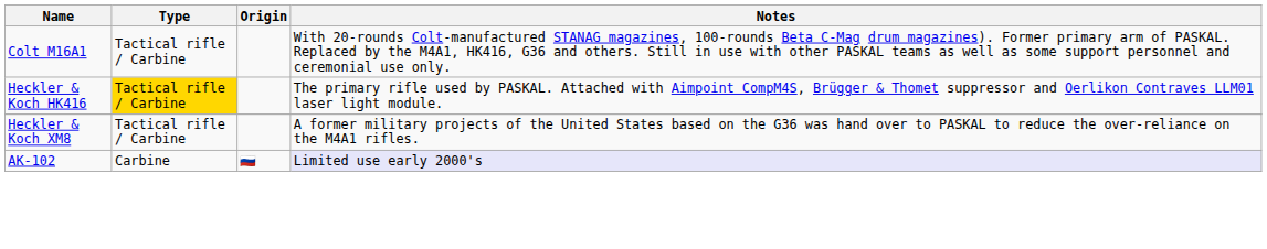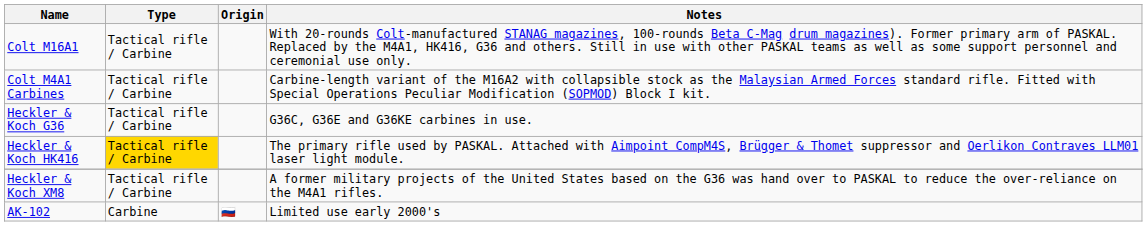 <table class="wikitable" ; text-align:"center;">
 <tr>
 <th>Name</th>
 <th>Type</th>
 <th>Origin</th>
 <th>Notes</th>
 </tr>
 <tr>
 <td><a href='#'>Colt M16A1</a></td>
 <td>Tactical rifle / Carbine</td>
 <td></td>
 <td>With 20-rounds <a href='#'>Colt</a>-manufactured <a href='#'>STANAG magazines</a>, 100-rounds <a href='#'>Beta C-Mag</a> <a href='#'>drum magazines</a>). Former primary arm of PASKAL. Replaced by the M4A1, HK416, G36 and others. Still in use with other PASKAL teams as well as some support personnel and ceremonial use only.</td>
+</tr>
+<tr>
+<td><a href='#'>Colt M4A1 Carbines</a></td>
+<td>Tactical rifle / Carbine</td>
+<td></td>
+<td>Carbine-length variant of the M16A2 with collapsible stock as the <a href='#'>Malaysian Armed Forces</a> standard rifle. Fitted with Special Operations Peculiar Modification (<a href='#'>SOPMOD</a>) Block I kit.</td>
+</tr>
+<tr>
+<td><a href='#'>Heckler & Koch G36</a></td>
+<td>Tactical rifle / Carbine</td>
+<td></td>
+<td>G36C, G36E and G36KE carbines in use.</td>
 </tr>
 <tr>
 <td><a href='#'>Heckler & Koch HK416</a></td>
 <td style="background: gold;">Tactical rifle / Carbine</td>
 <td></td>
 <td>The primary rifle used by PASKAL. Attached with <a href='#'>Aimpoint CompM4S</a>, <a href='#'>Brügger & Thomet</a> suppressor and <a href='#'>Oerlikon Contraves LLM01</a> laser light module.</td>
 </tr>
 <tr>
 </tr>
 <tr>
 <td><a href='#'>Heckler & Koch XM8</a></td>
 <td>Tactical rifle / Carbine</td>
 <td></td>
 <td>A former military projects of the United States based on the G36 was hand over to PASKAL to reduce the over-reliance on the M4A1 rifles.</td>
 </tr>
 <tr>
 <td><a href='#'>AK-102</a></td>
 <td>Carbine</td>
 <td>🇷🇺</td>
-<td style="background: lavender;">Limited use early 2000's</td>
+<td>Limited use early 2000's</td>
 </tr>
 </table>
